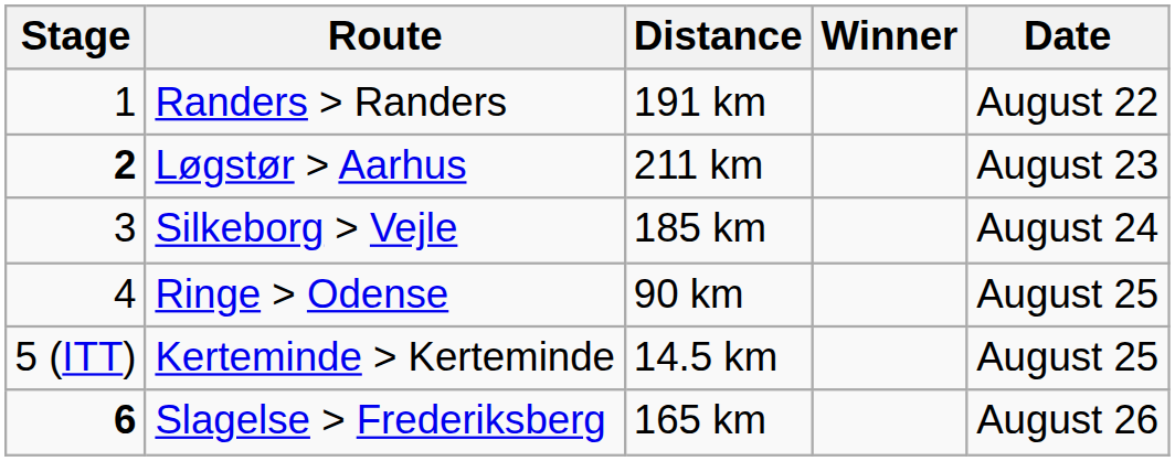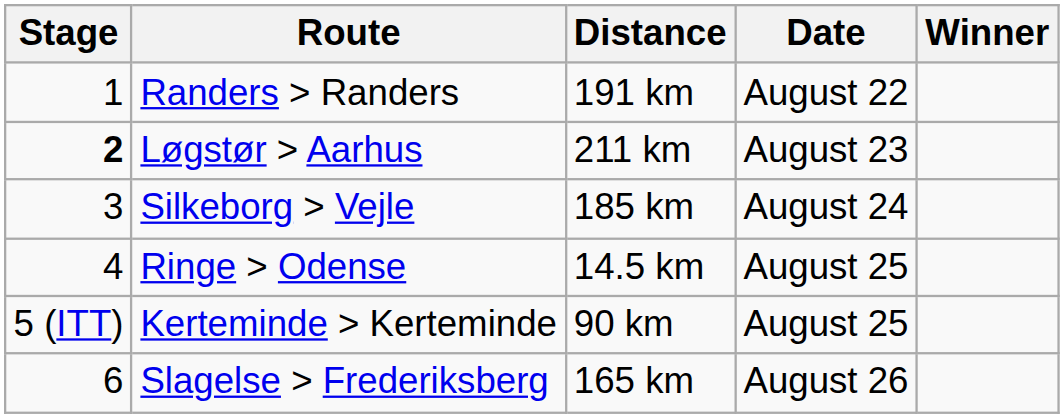 <table class="wikitable">
 <tr>
 <th>Stage</th>
 <th>Route</th>
 <th>Distance</th>
+<th>Date</th>
 <th>Winner</th>
-<th>Date</th>
 </tr>
 <tr>
 <td align=right>1</td>
 <td><a href='#'>Randers</a> > Randers</td>
 <td>191 km</td>
+<td align=right>August 22</td>
 <td></td>
-<td align=right>August 22</td>
 </tr>
 <tr>
 <td align=right><strong>2</strong></td>
 <td><a href='#'>Løgstør</a> > <a href='#'>Aarhus</a></td>
 <td>211 km</td>
+<td align=right>August 23</td>
 <td></td>
-<td align=right>August 23</td>
 </tr>
 <tr>
 <td align=right>3</td>
 <td><a href='#'>Silkeborg</a> > <a href='#'>Vejle</a></td>
 <td>185 km</td>
+<td align=right>August 24</td>
 <td></td>
-<td align=right>August 24</td>
 </tr>
 <tr>
 <td align=right>4</td>
 <td><a href='#'>Ringe</a> > <a href='#'>Odense</a></td>
-<td>90 km</td>
+<td>14.5 km</td>
+<td align=right>August 25</td>
 <td></td>
-<td align=right>August 25</td>
 </tr>
 <tr>
 <td align=right>5 (<a href='#'>ITT</a>)</td>
 <td><a href='#'>Kerteminde</a> > Kerteminde</td>
-<td>14.5 km</td>
+<td>90 km</td>
+<td align=right>August 25</td>
 <td></td>
-<td align=right>August 25</td>
 </tr>
 <tr>
-<td align=right><strong>6</strong></td>
+<td align=right>6</td>
 <td><a href='#'>Slagelse</a> > <a href='#'>Frederiksberg</a></td>
 <td>165 km</td>
+<td align=right>August 26</td>
 <td></td>
-<td align=right>August 26</td>
 </tr>
 </table>
